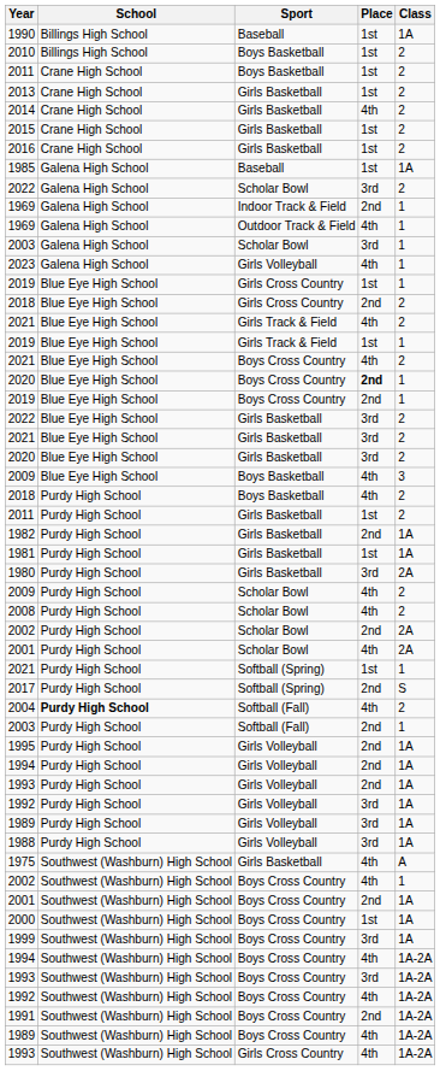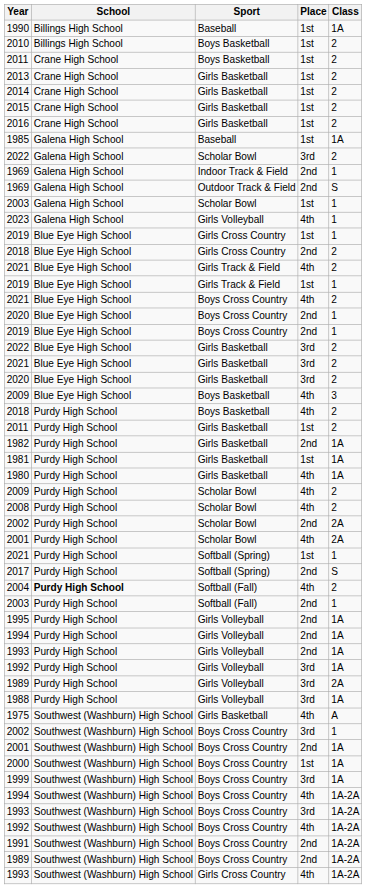 <table class="wikitable sortable">
 <tr>
 <th>Year</th>
 <th>School</th>
 <th>Sport</th>
 <th>Place</th>
 <th>Class</th>
 </tr>
 <tr>
 <td>1990</td>
 <td>Billings High School</td>
 <td>Baseball</td>
 <td>1st</td>
 <td>1A</td>
 </tr>
 <tr>
 <td>2010</td>
 <td>Billings High School</td>
 <td>Boys Basketball</td>
 <td>1st</td>
 <td>2</td>
 </tr>
 <tr>
 <td>2011</td>
 <td>Crane High School</td>
 <td>Boys Basketball</td>
 <td>1st</td>
 <td>2</td>
 </tr>
 <tr>
 <td>2013</td>
 <td>Crane High School</td>
 <td>Girls Basketball</td>
 <td>1st</td>
 <td>2</td>
 </tr>
 <tr>
 <td>2014</td>
 <td>Crane High School</td>
 <td>Girls Basketball</td>
-<td>4th</td>
+<td>1st</td>
 <td>2</td>
 </tr>
 <tr>
 <td>2015</td>
 <td>Crane High School</td>
 <td>Girls Basketball</td>
 <td>1st</td>
 <td>2</td>
 </tr>
 <tr>
 <td>2016</td>
 <td>Crane High School</td>
 <td>Girls Basketball</td>
 <td>1st</td>
 <td>2</td>
 </tr>
 <tr>
 <td>1985</td>
 <td>Galena High School</td>
 <td>Baseball</td>
 <td>1st</td>
 <td>1A</td>
 </tr>
 <tr>
 <td>2022</td>
 <td>Galena High School</td>
 <td>Scholar Bowl</td>
 <td>3rd</td>
 <td>2</td>
 </tr>
 <tr>
 <td>1969</td>
 <td>Galena High School</td>
 <td>Indoor Track & Field</td>
 <td>2nd</td>
 <td>1</td>
 </tr>
 <tr>
 <td>1969</td>
 <td>Galena High School</td>
 <td>Outdoor Track & Field</td>
-<td>4th</td>
-<td>1</td>
+<td>2nd</td>
+<td>S</td>
 </tr>
 <tr>
 <td>2003</td>
 <td>Galena High School</td>
 <td>Scholar Bowl</td>
-<td>3rd</td>
+<td>1st</td>
 <td>1</td>
 </tr>
 <tr>
 <td>2023</td>
 <td>Galena High School</td>
 <td>Girls Volleyball</td>
 <td>4th</td>
 <td>1</td>
 </tr>
 <tr>
 <td>2019</td>
 <td>Blue Eye High School</td>
 <td>Girls Cross Country</td>
 <td>1st</td>
 <td>1</td>
 </tr>
 <tr>
 <td>2018</td>
 <td>Blue Eye High School</td>
 <td>Girls Cross Country</td>
 <td>2nd</td>
 <td>2</td>
 </tr>
 <tr>
 <td>2021</td>
 <td>Blue Eye High School</td>
 <td>Girls Track & Field</td>
 <td>4th</td>
 <td>2</td>
 </tr>
 <tr>
 <td>2019</td>
 <td>Blue Eye High School</td>
 <td>Girls Track & Field</td>
 <td>1st</td>
 <td>1</td>
 </tr>
 <tr>
 <td>2021</td>
 <td>Blue Eye High School</td>
 <td>Boys Cross Country</td>
 <td>4th</td>
 <td>2</td>
 </tr>
 <tr>
 <td>2020</td>
 <td>Blue Eye High School</td>
 <td>Boys Cross Country</td>
-<td><strong>2nd</strong></td>
+<td>2nd</td>
 <td>1</td>
 </tr>
 <tr>
 <td>2019</td>
 <td>Blue Eye High School</td>
 <td>Boys Cross Country</td>
 <td>2nd</td>
 <td>1</td>
 </tr>
 <tr>
 <td>2022</td>
 <td>Blue Eye High School</td>
 <td>Girls Basketball</td>
 <td>3rd</td>
 <td>2</td>
 </tr>
 <tr>
 <td>2021</td>
 <td>Blue Eye High School</td>
 <td>Girls Basketball</td>
 <td>3rd</td>
 <td>2</td>
 </tr>
 <tr>
 <td>2020</td>
 <td>Blue Eye High School</td>
 <td>Girls Basketball</td>
 <td>3rd</td>
 <td>2</td>
 </tr>
 <tr>
 <td>2009</td>
 <td>Blue Eye High School</td>
 <td>Boys Basketball</td>
 <td>4th</td>
 <td>3</td>
 </tr>
 <tr>
 <td>2018</td>
 <td>Purdy High School</td>
 <td>Boys Basketball</td>
 <td>4th</td>
 <td>2</td>
 </tr>
 <tr>
 <td>2011</td>
 <td>Purdy High School</td>
 <td>Girls Basketball</td>
 <td>1st</td>
 <td>2</td>
 </tr>
 <tr>
 <td>1982</td>
 <td>Purdy High School</td>
 <td>Girls Basketball</td>
 <td>2nd</td>
 <td>1A</td>
 </tr>
 <tr>
 <td>1981</td>
 <td>Purdy High School</td>
 <td>Girls Basketball</td>
 <td>1st</td>
 <td>1A</td>
 </tr>
 <tr>
 <td>1980</td>
 <td>Purdy High School</td>
 <td>Girls Basketball</td>
-<td>3rd</td>
-<td>2A</td>
+<td>4th</td>
+<td>1A</td>
 </tr>
 <tr>
 <td>2009</td>
 <td>Purdy High School</td>
 <td>Scholar Bowl</td>
 <td>4th</td>
 <td>2</td>
 </tr>
 <tr>
 <td>2008</td>
 <td>Purdy High School</td>
 <td>Scholar Bowl</td>
 <td>4th</td>
 <td>2</td>
 </tr>
 <tr>
 <td>2002</td>
 <td>Purdy High School</td>
 <td>Scholar Bowl</td>
 <td>2nd</td>
 <td>2A</td>
 </tr>
 <tr>
 <td>2001</td>
 <td>Purdy High School</td>
 <td>Scholar Bowl</td>
 <td>4th</td>
 <td>2A</td>
 </tr>
 <tr>
 <td>2021</td>
 <td>Purdy High School</td>
 <td>Softball (Spring)</td>
 <td>1st</td>
 <td>1</td>
 </tr>
 <tr>
 <td>2017</td>
 <td>Purdy High School</td>
 <td>Softball (Spring)</td>
 <td>2nd</td>
 <td>S</td>
 </tr>
 <tr>
 <td>2004</td>
 <td><strong>Purdy High School</strong></td>
 <td>Softball (Fall)</td>
 <td>4th</td>
 <td>2</td>
 </tr>
 <tr>
 <td>2003</td>
 <td>Purdy High School</td>
 <td>Softball (Fall)</td>
 <td>2nd</td>
 <td>1</td>
 </tr>
 <tr>
 <td>1995</td>
 <td>Purdy High School</td>
 <td>Girls Volleyball</td>
 <td>2nd</td>
 <td>1A</td>
 </tr>
 <tr>
 <td>1994</td>
 <td>Purdy High School</td>
 <td>Girls Volleyball</td>
 <td>2nd</td>
 <td>1A</td>
 </tr>
 <tr>
 <td>1993</td>
 <td>Purdy High School</td>
 <td>Girls Volleyball</td>
 <td>2nd</td>
 <td>1A</td>
 </tr>
 <tr>
 <td>1992</td>
 <td>Purdy High School</td>
 <td>Girls Volleyball</td>
 <td>3rd</td>
 <td>1A</td>
 </tr>
 <tr>
 <td>1989</td>
 <td>Purdy High School</td>
 <td>Girls Volleyball</td>
 <td>3rd</td>
-<td>1A</td>
+<td>2A</td>
 </tr>
 <tr>
 <td>1988</td>
 <td>Purdy High School</td>
 <td>Girls Volleyball</td>
 <td>3rd</td>
 <td>1A</td>
 </tr>
 <tr>
 <td>1975</td>
 <td>Southwest (Washburn) High School</td>
 <td>Girls Basketball</td>
 <td>4th</td>
 <td>A</td>
 </tr>
 <tr>
 <td>2002</td>
 <td>Southwest (Washburn) High School</td>
 <td>Boys Cross Country</td>
-<td>4th</td>
+<td>3rd</td>
 <td>1</td>
 </tr>
 <tr>
 <td>2001</td>
 <td>Southwest (Washburn) High School</td>
 <td>Boys Cross Country</td>
 <td>2nd</td>
 <td>1A</td>
 </tr>
 <tr>
 <td>2000</td>
 <td>Southwest (Washburn) High School</td>
 <td>Boys Cross Country</td>
 <td>1st</td>
 <td>1A</td>
 </tr>
 <tr>
 <td>1999</td>
 <td>Southwest (Washburn) High School</td>
 <td>Boys Cross Country</td>
 <td>3rd</td>
 <td>1A</td>
 </tr>
 <tr>
 <td>1994</td>
 <td>Southwest (Washburn) High School</td>
 <td>Boys Cross Country</td>
 <td>4th</td>
 <td>1A-2A</td>
 </tr>
 <tr>
 <td>1993</td>
 <td>Southwest (Washburn) High School</td>
 <td>Boys Cross Country</td>
 <td>3rd</td>
 <td>1A-2A</td>
 </tr>
 <tr>
 <td>1992</td>
 <td>Southwest (Washburn) High School</td>
 <td>Boys Cross Country</td>
 <td>4th</td>
 <td>1A-2A</td>
 </tr>
 <tr>
 <td>1991</td>
 <td>Southwest (Washburn) High School</td>
 <td>Boys Cross Country</td>
 <td>2nd</td>
 <td>1A-2A</td>
 </tr>
 <tr>
 <td>1989</td>
 <td>Southwest (Washburn) High School</td>
 <td>Boys Cross Country</td>
-<td>4th</td>
+<td>2nd</td>
 <td>1A-2A</td>
 </tr>
 <tr>
 <td>1993</td>
 <td>Southwest (Washburn) High School</td>
 <td>Girls Cross Country</td>
 <td>4th</td>
 <td>1A-2A</td>
 </tr>
 </table>
